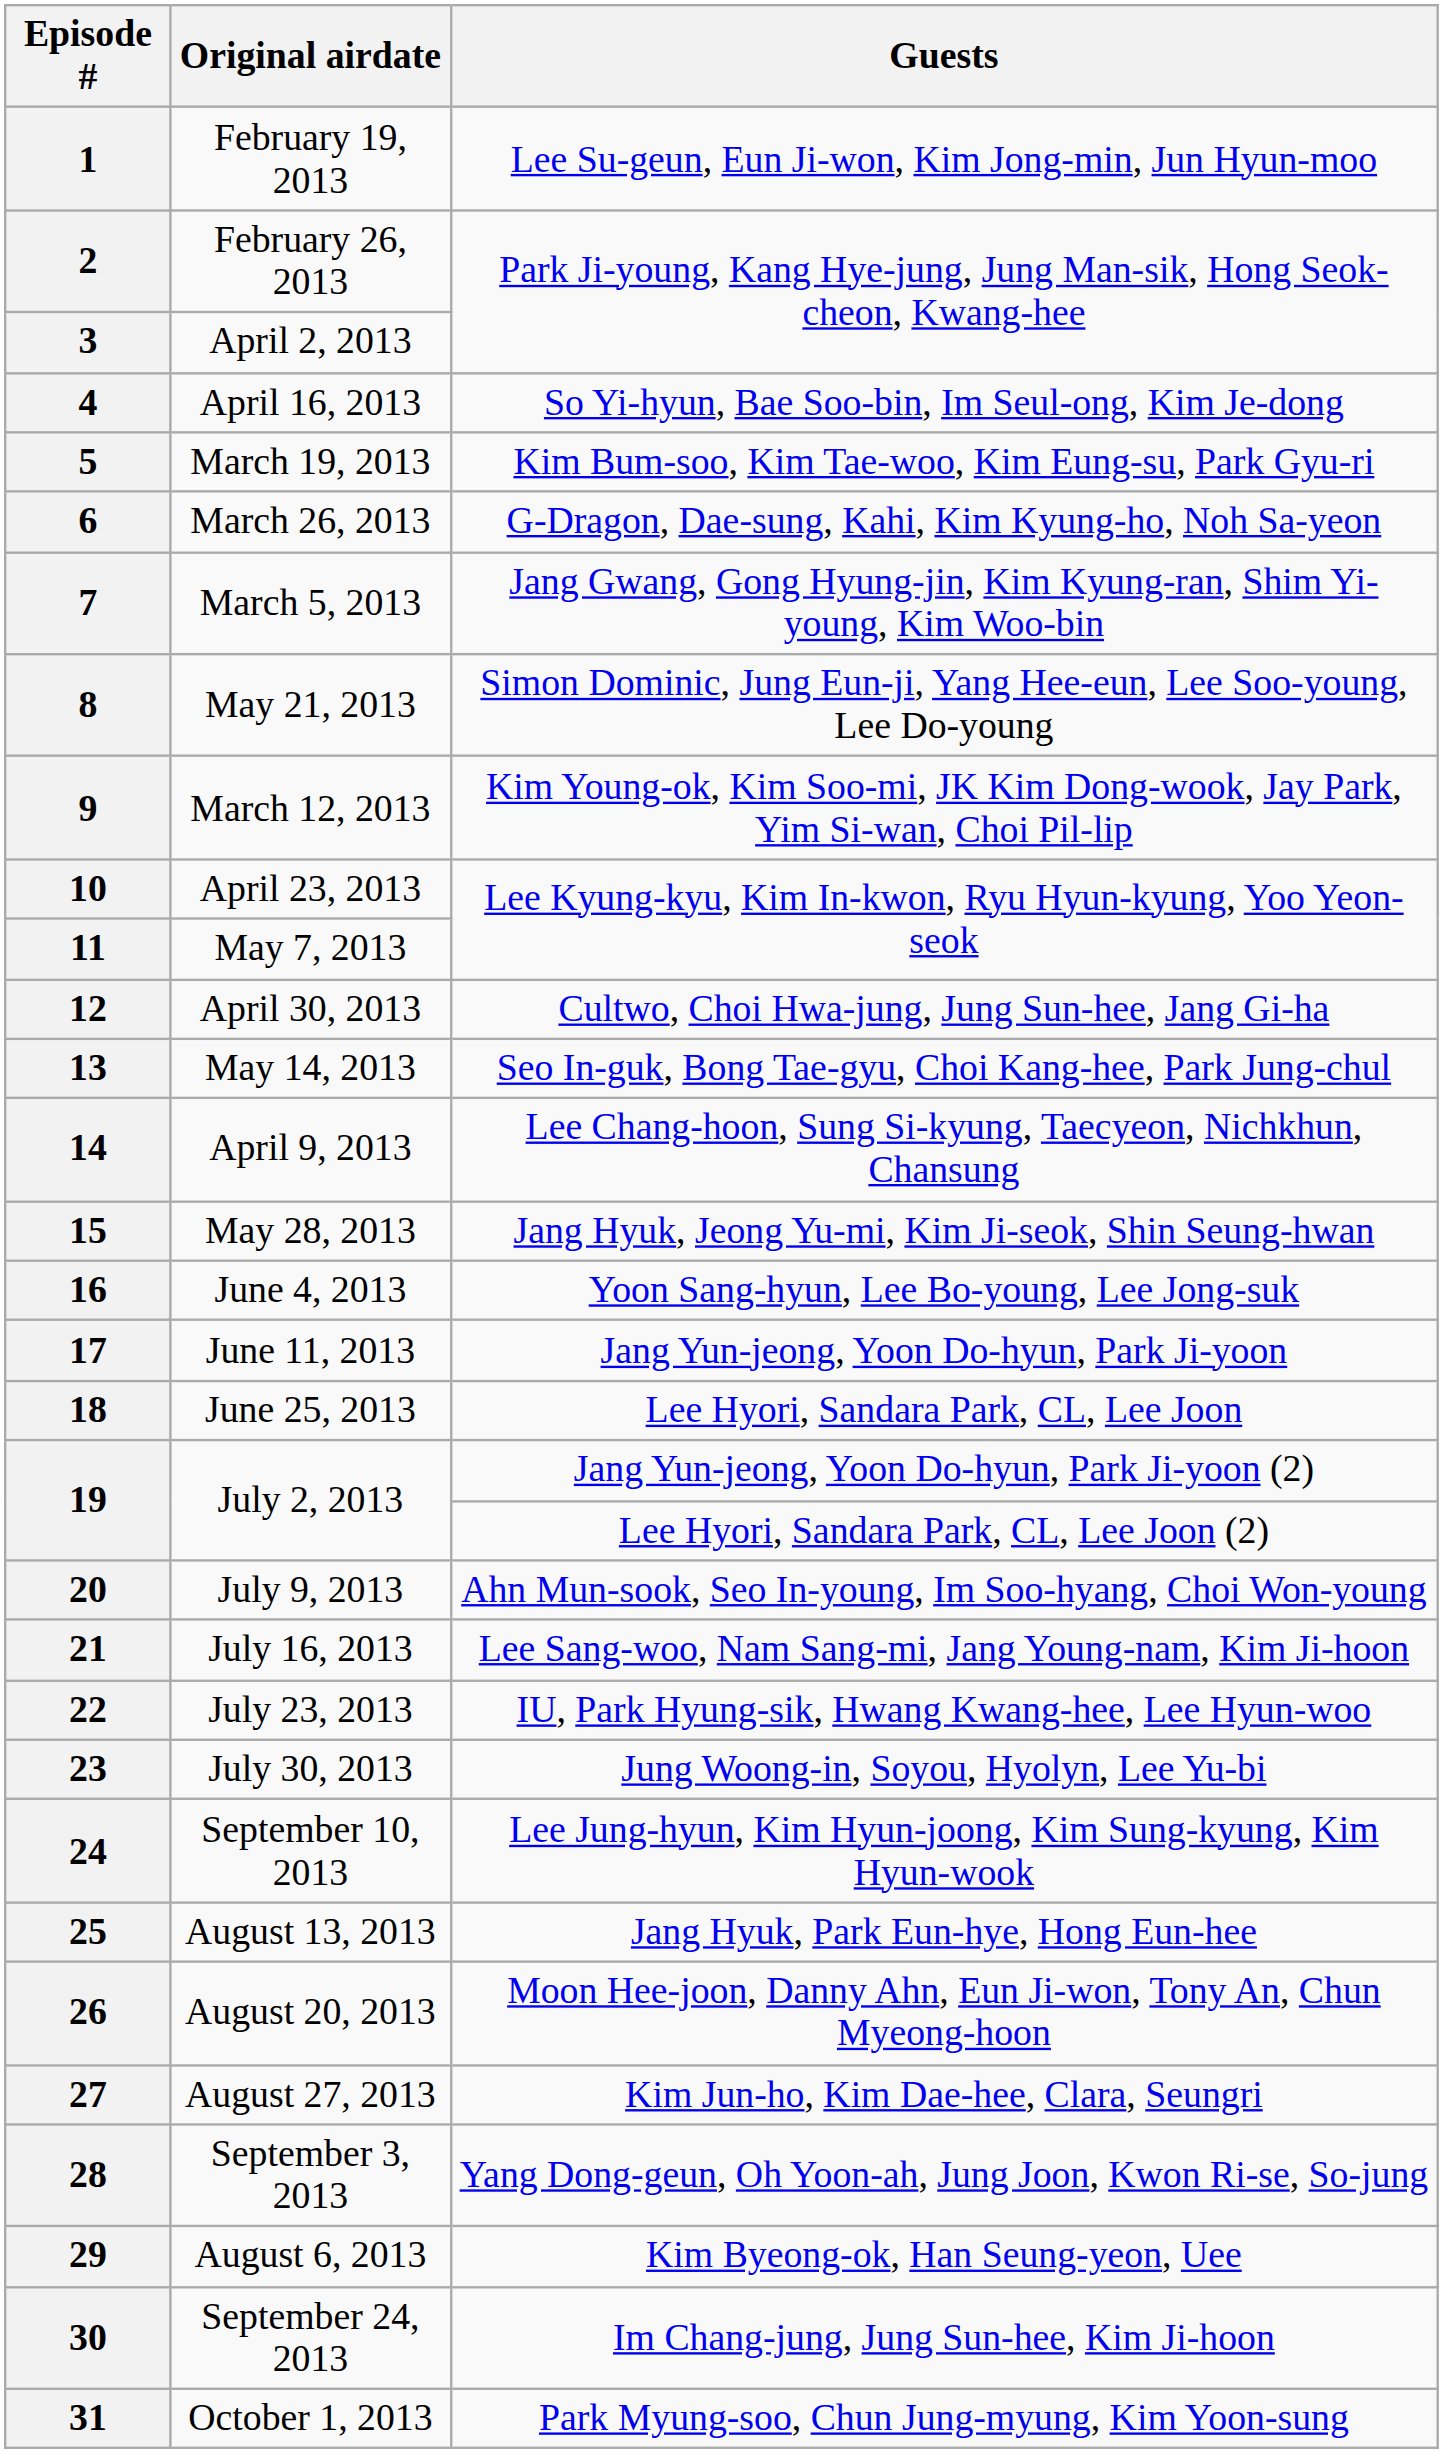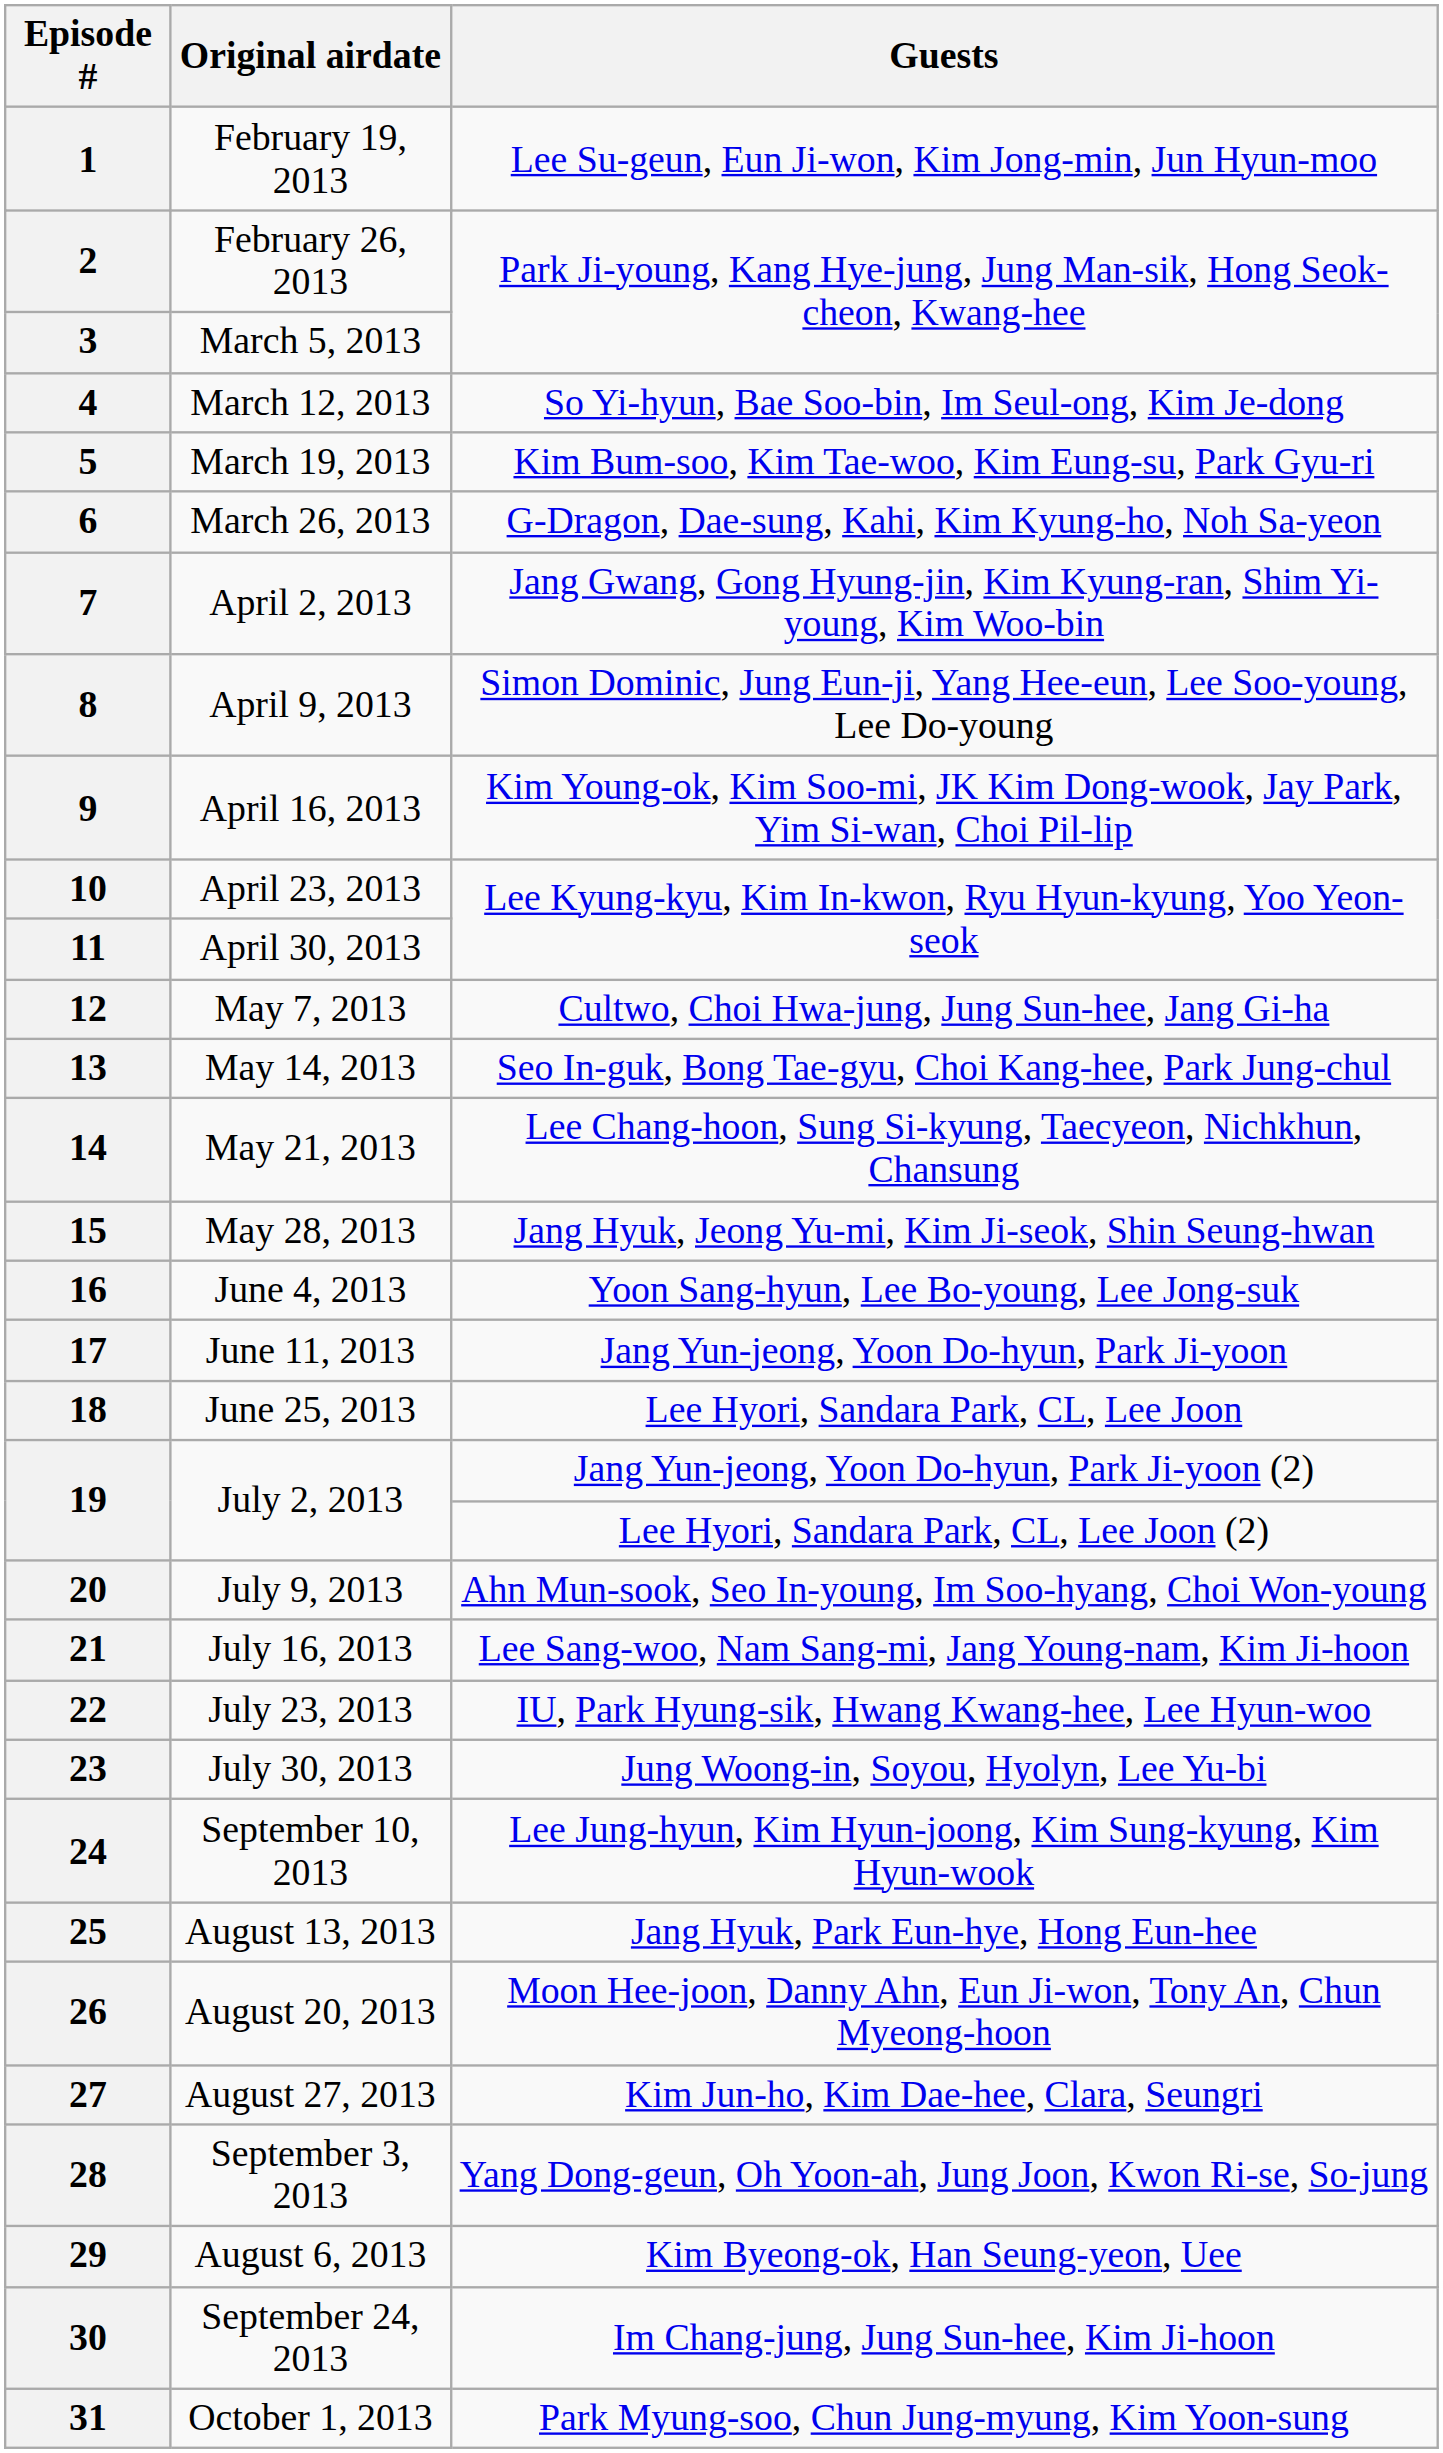 <table class="wikitable" style="text-align:center">
 <tr>
 <th>Episode #</th>
 <th>Original airdate</th>
 <th>Guests</th>
 </tr>
 <tr>
 <th>1</th>
 <td>February 19, 2013</td>
 <td rowspan=2><a href='#'>Lee Su-geun</a>, <a href='#'>Eun Ji-won</a>, <a href='#'>Kim Jong-min</a>, <a href='#'>Jun Hyun-moo</a></td>
 </tr>
 <tr>
 <th rowspan=2>2</th>
 <td rowspan=2>February 26, 2013</td>
 </tr>
 <tr>
 <td rowspan=2><a href='#'>Park Ji-young</a>, <a href='#'>Kang Hye-jung</a>, <a href='#'>Jung Man-sik</a>, <a href='#'>Hong Seok-cheon</a>, <a href='#'>Kwang-hee</a></td>
 </tr>
 <tr>
 <th>3</th>
-<td>April 2, 2013</td>
+<td>March 5, 2013</td>
 </tr>
 <tr>
 <th>4</th>
-<td>April 16, 2013</td>
+<td>March 12, 2013</td>
 <td><a href='#'>So Yi-hyun</a>, <a href='#'>Bae Soo-bin</a>, <a href='#'>Im Seul-ong</a>, <a href='#'>Kim Je-dong</a></td>
 </tr>
 <tr>
 <th>5</th>
 <td>March 19, 2013</td>
 <td><a href='#'>Kim Bum-soo</a>, <a href='#'>Kim Tae-woo</a>, <a href='#'>Kim Eung-su</a>, <a href='#'>Park Gyu-ri</a></td>
 </tr>
 <tr>
 <th>6</th>
 <td>March 26, 2013</td>
 <td><a href='#'>G-Dragon</a>, <a href='#'>Dae-sung</a>, <a href='#'>Kahi</a>, <a href='#'>Kim Kyung-ho</a>, <a href='#'>Noh Sa-yeon</a></td>
 </tr>
 <tr>
 <th>7</th>
-<td>March 5, 2013</td>
+<td>April 2, 2013</td>
 <td><a href='#'>Jang Gwang</a>, <a href='#'>Gong Hyung-jin</a>, <a href='#'>Kim Kyung-ran</a>, <a href='#'>Shim Yi-young</a>, <a href='#'>Kim Woo-bin</a></td>
 </tr>
 <tr>
 <th>8</th>
-<td>May 21, 2013</td>
+<td>April 9, 2013</td>
 <td><a href='#'>Simon Dominic</a>, <a href='#'>Jung Eun-ji</a>, <a href='#'>Yang Hee-eun</a>, <a href='#'>Lee Soo-young</a>, Lee Do-young</td>
 </tr>
 <tr>
 <th>9</th>
-<td>March 12, 2013</td>
+<td>April 16, 2013</td>
 <td><a href='#'>Kim Young-ok</a>, <a href='#'>Kim Soo-mi</a>, <a href='#'>JK Kim Dong-wook</a>, <a href='#'>Jay Park</a>, <a href='#'>Yim Si-wan</a>, <a href='#'>Choi Pil-lip</a></td>
 </tr>
 <tr>
 <th>10</th>
 <td>April 23, 2013</td>
 <td rowspan=2><a href='#'>Lee Kyung-kyu</a>, <a href='#'>Kim In-kwon</a>, <a href='#'>Ryu Hyun-kyung</a>, <a href='#'>Yoo Yeon-seok</a></td>
 </tr>
 <tr>
 <th>11</th>
-<td>May 7, 2013</td>
+<td>April 30, 2013</td>
 </tr>
 <tr>
 <th>12</th>
-<td>April 30, 2013</td>
+<td>May 7, 2013</td>
 <td><a href='#'>Cultwo</a>, <a href='#'>Choi Hwa-jung</a>, <a href='#'>Jung Sun-hee</a>, <a href='#'>Jang Gi-ha</a></td>
 </tr>
 <tr>
 <th>13</th>
 <td>May 14, 2013</td>
 <td><a href='#'>Seo In-guk</a>, <a href='#'>Bong Tae-gyu</a>, <a href='#'>Choi Kang-hee</a>, <a href='#'>Park Jung-chul</a></td>
 </tr>
 <tr>
 <th>14</th>
-<td>April 9, 2013</td>
+<td>May 21, 2013</td>
 <td><a href='#'>Lee Chang-hoon</a>, <a href='#'>Sung Si-kyung</a>, <a href='#'>Taecyeon</a>, <a href='#'>Nichkhun</a>, <a href='#'>Chansung</a></td>
 </tr>
 <tr>
 <th>15</th>
 <td>May 28, 2013</td>
 <td><a href='#'>Jang Hyuk</a>, <a href='#'>Jeong Yu-mi</a>, <a href='#'>Kim Ji-seok</a>, <a href='#'>Shin Seung-hwan</a></td>
 </tr>
 <tr>
 <th>16</th>
 <td>June 4, 2013</td>
 <td><a href='#'>Yoon Sang-hyun</a>, <a href='#'>Lee Bo-young</a>, <a href='#'>Lee Jong-suk</a></td>
 </tr>
 <tr>
 <th>17</th>
 <td>June 11, 2013</td>
 <td><a href='#'>Jang Yun-jeong</a>, <a href='#'>Yoon Do-hyun</a>, <a href='#'>Park Ji-yoon</a></td>
 </tr>
 <tr>
 <th>18</th>
 <td>June 25, 2013</td>
 <td><a href='#'>Lee Hyori</a>, <a href='#'>Sandara Park</a>, <a href='#'>CL</a>, <a href='#'>Lee Joon</a></td>
 </tr>
 <tr>
 <th rowspan=2>19</th>
 <td rowspan=2>July 2, 2013</td>
 <td><a href='#'>Jang Yun-jeong</a>, <a href='#'>Yoon Do-hyun</a>, <a href='#'>Park Ji-yoon</a> (2)</td>
 </tr>
 <tr>
 <td><a href='#'>Lee Hyori</a>, <a href='#'>Sandara Park</a>, <a href='#'>CL</a>, <a href='#'>Lee Joon</a> (2)</td>
 </tr>
 <tr>
 <th>20</th>
 <td>July 9, 2013</td>
 <td><a href='#'>Ahn Mun-sook</a>, <a href='#'>Seo In-young</a>, <a href='#'>Im Soo-hyang</a>, <a href='#'>Choi Won-young</a></td>
 </tr>
 <tr>
 <th>21</th>
 <td>July 16, 2013</td>
 <td><a href='#'>Lee Sang-woo</a>, <a href='#'>Nam Sang-mi</a>, <a href='#'>Jang Young-nam</a>, <a href='#'>Kim Ji-hoon</a></td>
 </tr>
 <tr>
 <th>22</th>
 <td>July 23, 2013</td>
 <td><a href='#'>IU</a>, <a href='#'>Park Hyung-sik</a>, <a href='#'>Hwang Kwang-hee</a>, <a href='#'>Lee Hyun-woo</a></td>
 </tr>
 <tr>
 <th>23</th>
 <td>July 30, 2013</td>
 <td><a href='#'>Jung Woong-in</a>, <a href='#'>Soyou</a>, <a href='#'>Hyolyn</a>, <a href='#'>Lee Yu-bi</a></td>
 </tr>
 <tr>
 <th>24</th>
 <td>September 10, 2013</td>
 <td><a href='#'>Lee Jung-hyun</a>, <a href='#'>Kim Hyun-joong</a>, <a href='#'>Kim Sung-kyung</a>, <a href='#'>Kim Hyun-wook</a></td>
 </tr>
 <tr>
 <th>25</th>
 <td>August 13, 2013</td>
 <td><a href='#'>Jang Hyuk</a>, <a href='#'>Park Eun-hye</a>, <a href='#'>Hong Eun-hee</a></td>
 </tr>
 <tr>
 <th>26</th>
 <td>August 20, 2013</td>
 <td><a href='#'>Moon Hee-joon</a>, <a href='#'>Danny Ahn</a>, <a href='#'>Eun Ji-won</a>, <a href='#'>Tony An</a>, <a href='#'>Chun Myeong-hoon</a></td>
 </tr>
 <tr>
 <th>27</th>
 <td>August 27, 2013</td>
 <td><a href='#'>Kim Jun-ho</a>, <a href='#'>Kim Dae-hee</a>, <a href='#'>Clara</a>, <a href='#'>Seungri</a></td>
 </tr>
 <tr>
 <th>28</th>
 <td>September 3, 2013</td>
 <td><a href='#'>Yang Dong-geun</a>, <a href='#'>Oh Yoon-ah</a>, <a href='#'>Jung Joon</a>, <a href='#'>Kwon Ri-se</a>, <a href='#'>So-jung</a></td>
 </tr>
 <tr>
 <th>29</th>
 <td>August 6, 2013</td>
 <td><a href='#'>Kim Byeong-ok</a>, <a href='#'>Han Seung-yeon</a>, <a href='#'>Uee</a></td>
 </tr>
 <tr>
 <th>30</th>
 <td>September 24, 2013</td>
 <td><a href='#'>Im Chang-jung</a>, <a href='#'>Jung Sun-hee</a>, <a href='#'>Kim Ji-hoon</a></td>
 </tr>
 <tr>
 <th>31</th>
 <td>October 1, 2013</td>
 <td><a href='#'>Park Myung-soo</a>, <a href='#'>Chun Jung-myung</a>, <a href='#'>Kim Yoon-sung</a></td>
 </tr>
 </table>
